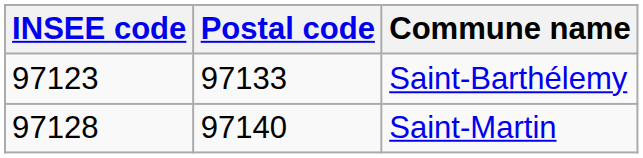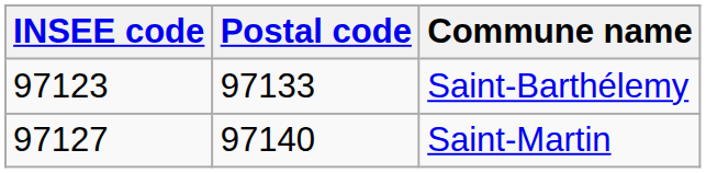 <table class="wikitable sortable">
 <tr>
 <th><a href='#'>INSEE code</a></th>
 <th><a href='#'>Postal code</a></th>
 <th>Commune name</th>
 </tr>
 <tr>
 <td>97123</td>
 <td>97133</td>
 <td><a href='#'>Saint-Barthélemy</a></td>
 </tr>
 <tr>
-<td>97128</td>
+<td>97127</td>
 <td>97140</td>
 <td><a href='#'>Saint-Martin</a></td>
 </tr>
 </table>
